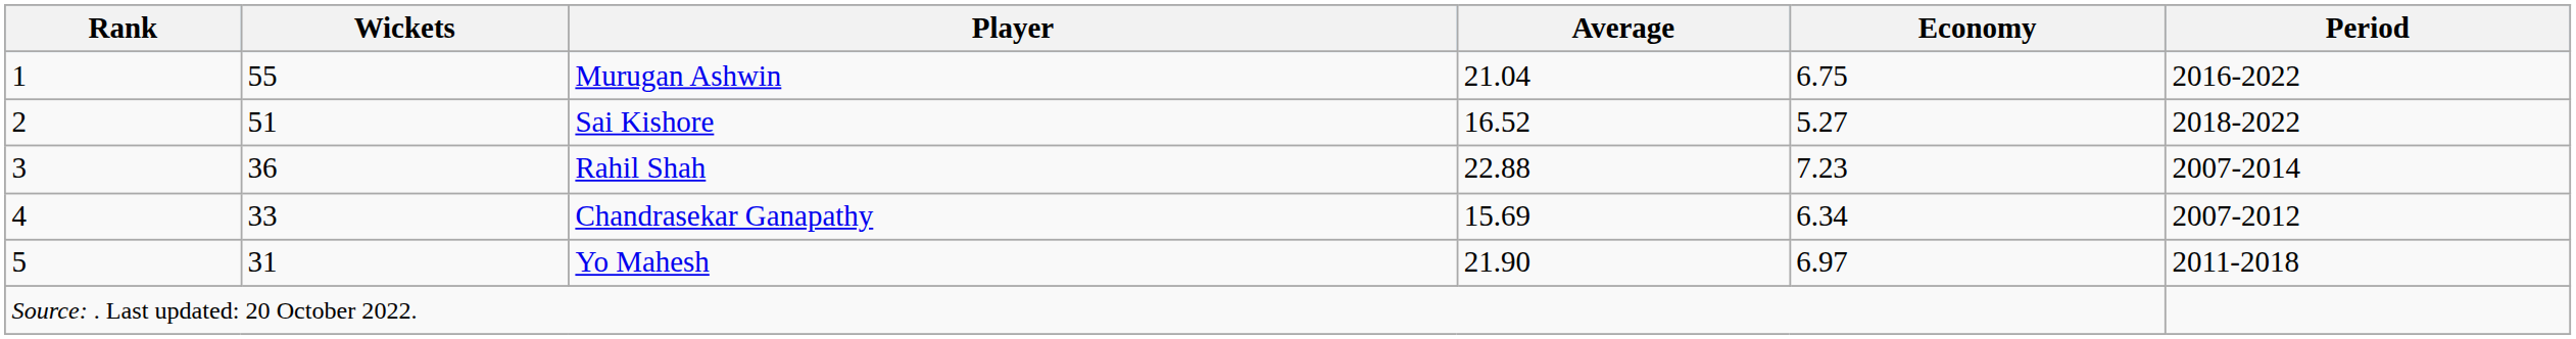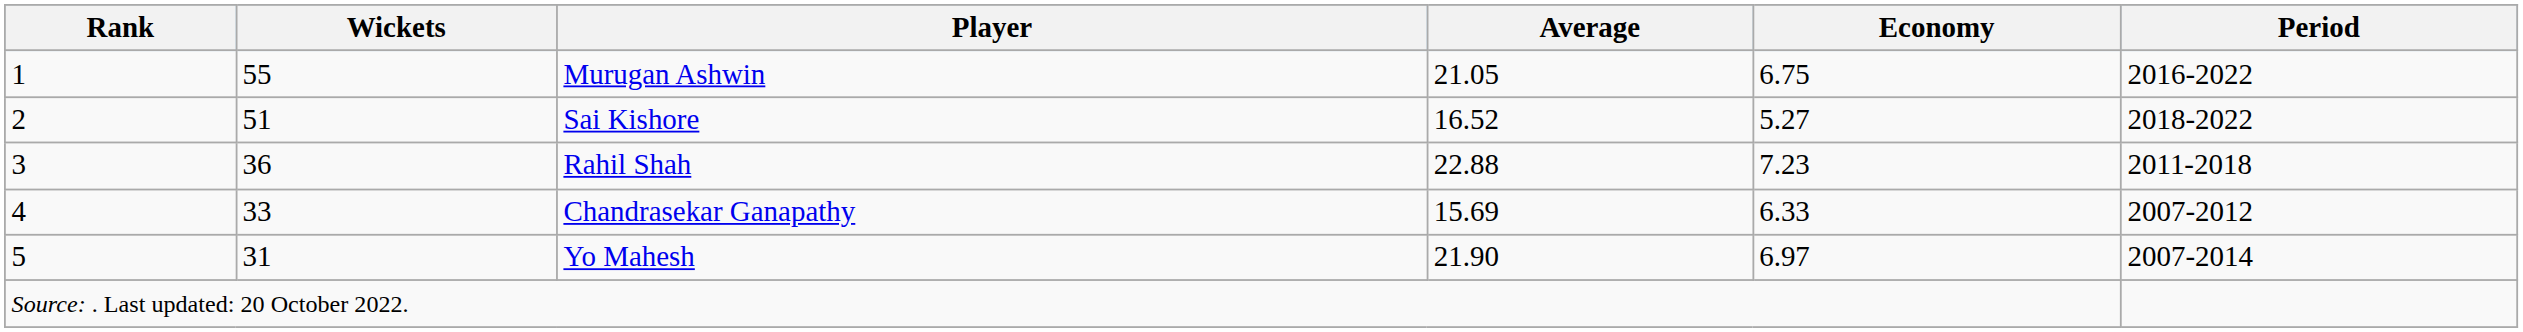 <table class="wikitable" width=70%>
 <tr bgcolor=#87cefa>
 <th>Rank</th>
 <th>Wickets</th>
 <th>Player</th>
 <th>Average</th>
 <th>Economy</th>
 <th>Period</th>
 </tr>
 <tr>
 <td>1</td>
 <td>55</td>
 <td><a href='#'>Murugan Ashwin</a></td>
-<td>21.04</td>
+<td>21.05</td>
 <td>6.75</td>
 <td>2016-2022</td>
 </tr>
 <tr>
 <td>2</td>
 <td>51</td>
 <td><a href='#'>Sai Kishore</a></td>
 <td>16.52</td>
 <td>5.27</td>
 <td>2018-2022</td>
 </tr>
 <tr>
 <td>3</td>
 <td>36</td>
 <td><a href='#'>Rahil Shah</a></td>
 <td>22.88</td>
 <td>7.23</td>
-<td>2007-2014</td>
+<td>2011-2018</td>
 </tr>
 <tr>
 <td>4</td>
 <td>33</td>
 <td><a href='#'>Chandrasekar Ganapathy</a></td>
 <td>15.69</td>
-<td>6.34</td>
+<td>6.33</td>
 <td>2007-2012</td>
 </tr>
 <tr>
 <td>5</td>
 <td>31</td>
 <td><a href='#'>Yo Mahesh</a></td>
 <td>21.90</td>
 <td>6.97</td>
-<td>2011-2018</td>
+<td>2007-2014</td>
 </tr>
 <tr>
 <td colspan=5><small><em>Source: </em>. Last updated: 20 October 2022.</small></td>
 </tr>
 </table>
